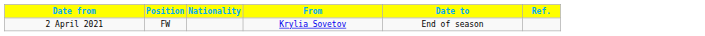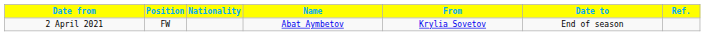 <table class="wikitable" style="text-align:center; font-size:90%; ">
 <tr>
 <th style="background:#ffff00; color:#00AAFF; width:200px;">Date from</th>
 <th style="background:#ffff00; color:#00AAFF; width:50px;">Position</th>
 <th style="background:#ffff00; color:#00AAFF; width:50px;">Nationality</th>
+<th style="background:#ffff00; color:#00AAFF; width:200px;">Name</th>
 <th style="background:#ffff00; color:#00AAFF; width:200px;">From</th>
 <th style="background:#ffff00; color:#00AAFF; width:200px;">Date to</th>
 <th style="background:#ffff00; color:#00AAFF; width:50px;">Ref.</th>
 </tr>
 <tr>
 <td>2 April 2021</td>
 <td>FW</td>
 <td></td>
+<td><a href='#'>Abat Aymbetov</a></td>
 <td><a href='#'>Krylia Sovetov</a></td>
 <td>End of season</td>
 <td></td>
 </tr>
 </table>
